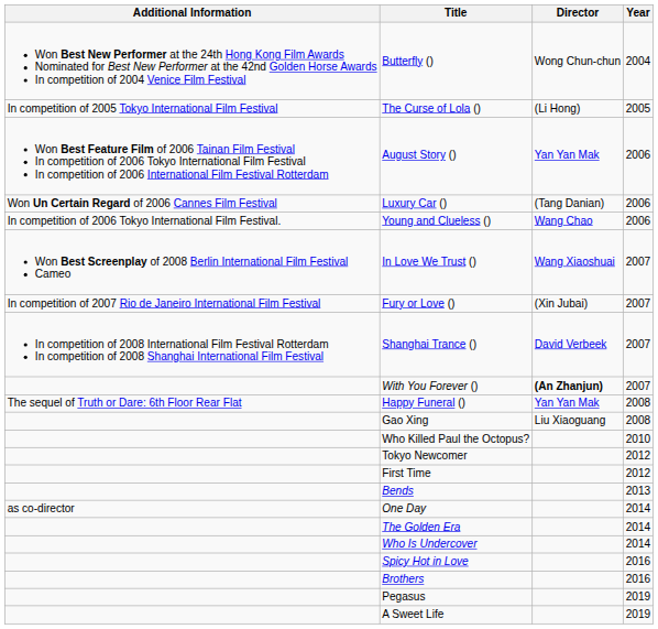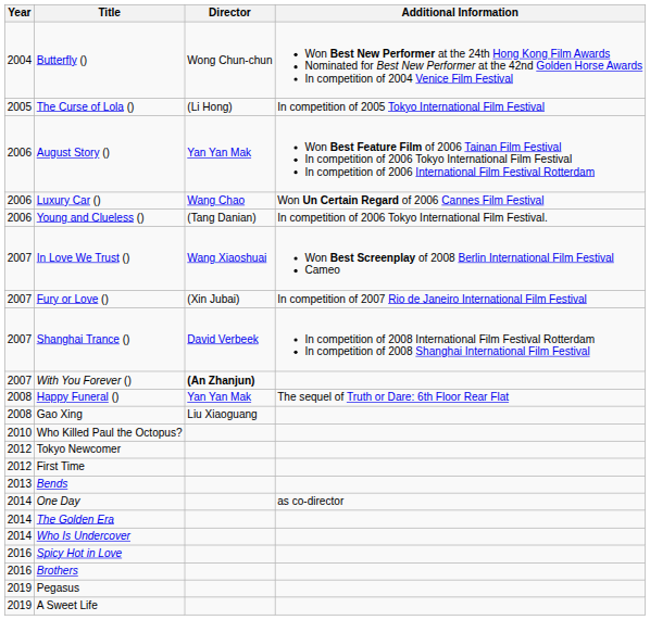 <table class="wikitable">
 <tr>
-<th>Additional Information</th>
+<th>Year</th>
 <th>Title</th>
 <th>Director</th>
-<th>Year</th>
+<th>Additional Information</th>
 </tr>
 <tr>
-<td><br><ul><li>Won <strong>Best New Performer</strong> at the 24th <a href='#'>Hong Kong Film Awards</a></li><li>Nominated for <em>Best New Performer</em> at the 42nd <a href='#'>Golden Horse Awards</a></li><li>In competition of 2004 <a href='#'>Venice Film Festival</a></li></ul></td>
+<td>2004</td>
 <td><a href='#'>Butterfly</a> ()</td>
 <td>Wong Chun-chun</td>
-<td>2004</td>
+<td><br><ul><li>Won <strong>Best New Performer</strong> at the 24th <a href='#'>Hong Kong Film Awards</a></li><li>Nominated for <em>Best New Performer</em> at the 42nd <a href='#'>Golden Horse Awards</a></li><li>In competition of 2004 <a href='#'>Venice Film Festival</a></li></ul></td>
 </tr>
 <tr>
-<td>In competition of 2005 <a href='#'>Tokyo International Film Festival</a></td>
+<td>2005</td>
 <td><a href='#'>The Curse of Lola</a> ()</td>
 <td> (Li Hong)</td>
-<td>2005</td>
+<td>In competition of 2005 <a href='#'>Tokyo International Film Festival</a></td>
 </tr>
 <tr>
-<td><br><ul><li>Won <strong>Best Feature Film</strong> of 2006 <a href='#'>Tainan Film Festival</a></li><li>In competition of 2006 Tokyo International Film Festival</li><li>In competition of 2006 <a href='#'>International Film Festival Rotterdam</a></li></ul></td>
+<td>2006</td>
 <td><a href='#'>August Story</a> ()</td>
 <td><a href='#'>Yan Yan Mak</a></td>
-<td>2006</td>
+<td><br><ul><li>Won <strong>Best Feature Film</strong> of 2006 <a href='#'>Tainan Film Festival</a></li><li>In competition of 2006 Tokyo International Film Festival</li><li>In competition of 2006 <a href='#'>International Film Festival Rotterdam</a></li></ul></td>
 </tr>
 <tr>
+<td>2006</td>
+<td><a href='#'>Luxury Car</a> ()</td>
+<td><a href='#'>Wang Chao</a></td>
 <td>Won <strong>Un Certain Regard</strong> of 2006 <a href='#'>Cannes Film Festival</a></td>
-<td><a href='#'>Luxury Car</a> ()</td>
-<td> (Tang Danian)</td>
-<td>2006</td>
 </tr>
 <tr>
+<td>2006</td>
+<td><a href='#'>Young and Clueless</a> ()</td>
+<td> (Tang Danian)</td>
 <td>In competition of 2006 Tokyo International Film Festival.</td>
-<td><a href='#'>Young and Clueless</a> ()</td>
-<td><a href='#'>Wang Chao</a></td>
-<td>2006</td>
 </tr>
 <tr>
-<td><br><ul><li>Won <strong>Best Screenplay</strong> of 2008 <a href='#'>Berlin International Film Festival</a></li><li>Cameo</li></ul></td>
+<td>2007</td>
 <td><a href='#'>In Love We Trust</a> ()</td>
 <td><a href='#'>Wang Xiaoshuai</a></td>
-<td>2007</td>
+<td><br><ul><li>Won <strong>Best Screenplay</strong> of 2008 <a href='#'>Berlin International Film Festival</a></li><li>Cameo</li></ul></td>
 </tr>
 <tr>
-<td>In competition of 2007 <a href='#'>Rio de Janeiro International Film Festival</a></td>
+<td>2007</td>
 <td><a href='#'>Fury or Love</a> ()</td>
 <td> (Xin Jubai)</td>
-<td>2007</td>
+<td>In competition of 2007 <a href='#'>Rio de Janeiro International Film Festival</a></td>
 </tr>
 <tr>
-<td><br><ul><li>In competition of 2008 International Film Festival Rotterdam</li><li>In competition of 2008 <a href='#'>Shanghai International Film Festival</a></li></ul></td>
+<td>2007</td>
 <td><a href='#'>Shanghai Trance</a> ()</td>
 <td><a href='#'>David Verbeek</a></td>
-<td>2007</td>
+<td><br><ul><li>In competition of 2008 International Film Festival Rotterdam</li><li>In competition of 2008 <a href='#'>Shanghai International Film Festival</a></li></ul></td>
 </tr>
 <tr>
-<td></td>
+<td>2007</td>
 <td><em>With You Forever</em> ()</td>
 <td><strong> (An Zhanjun)</strong></td>
-<td>2007</td>
+<td></td>
 </tr>
 <tr>
-<td>The sequel of <a href='#'>Truth or Dare: 6th Floor Rear Flat</a></td>
+<td>2008</td>
 <td><a href='#'>Happy Funeral</a> ()</td>
 <td><a href='#'>Yan Yan Mak</a></td>
-<td>2008</td>
+<td>The sequel of <a href='#'>Truth or Dare: 6th Floor Rear Flat</a></td>
 </tr>
 <tr>
-<td></td>
+<td>2008</td>
 <td>Gao Xing</td>
 <td> Liu Xiaoguang</td>
-<td>2008</td>
+<td></td>
 </tr>
 <tr>
-<td></td>
+<td>2010</td>
 <td>Who Killed Paul the Octopus?</td>
 <td></td>
-<td>2010</td>
+<td></td>
 </tr>
 <tr>
-<td></td>
+<td>2012</td>
 <td>Tokyo Newcomer</td>
 <td></td>
-<td>2012</td>
+<td></td>
 </tr>
 <tr>
-<td></td>
+<td>2012</td>
 <td>First Time</td>
 <td></td>
-<td>2012</td>
+<td></td>
 </tr>
 <tr>
-<td></td>
+<td>2013</td>
 <td><em><a href='#'>Bends</a></em></td>
 <td></td>
-<td>2013</td>
+<td></td>
 </tr>
 <tr>
-<td>as co-director</td>
+<td>2014</td>
 <td><em>One Day</em></td>
 <td></td>
-<td>2014</td>
+<td>as co-director</td>
 </tr>
 <tr>
-<td></td>
+<td>2014</td>
 <td><em><a href='#'>The Golden Era</a></em></td>
 <td></td>
-<td>2014</td>
+<td></td>
 </tr>
 <tr>
-<td></td>
+<td>2014</td>
 <td><em><a href='#'>Who Is Undercover</a></em></td>
 <td></td>
-<td>2014</td>
+<td></td>
 </tr>
 <tr>
-<td></td>
+<td>2016</td>
 <td><em><a href='#'>Spicy Hot in Love</a></em></td>
 <td></td>
-<td>2016</td>
+<td></td>
 </tr>
 <tr>
-<td></td>
+<td>2016</td>
 <td><em><a href='#'>Brothers</a></em></td>
 <td></td>
-<td>2016</td>
+<td></td>
 </tr>
 <tr>
-<td></td>
+<td>2019</td>
 <td>Pegasus</td>
 <td></td>
-<td>2019</td>
+<td></td>
 </tr>
 <tr>
-<td></td>
+<td>2019</td>
 <td>A Sweet Life</td>
 <td></td>
-<td>2019</td>
+<td></td>
 </tr>
 </table>
